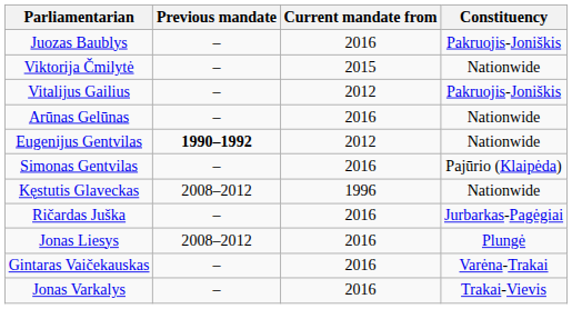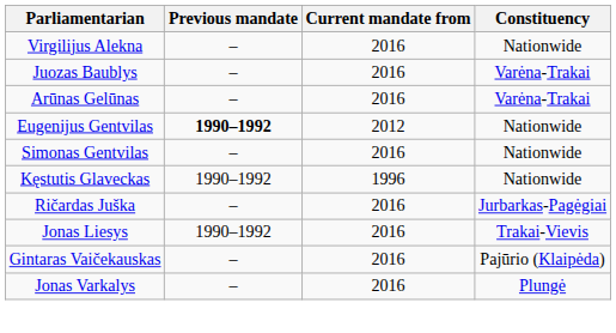 <table class="wikitable" style="text-align: center">
 <tr>
 <th colspan=1>Parliamentarian</th>
 <th>Previous mandate</th>
 <th>Current mandate from</th>
 <th>Constituency</th>
 </tr>
 <tr>
+<td><a href='#'>Virgilijus Alekna</a></td>
+<td>–</td>
+<td>2016</td>
+<td>Nationwide</td>
+</tr>
+<tr>
 <td><a href='#'>Juozas Baublys</a></td>
 <td>–</td>
 <td>2016</td>
-<td><a href='#'>Pakruojis</a>-<a href='#'>Joniškis</a></td>
-</tr>
-<tr>
-<td><a href='#'>Viktorija Čmilytė</a></td>
-<td>–</td>
-<td>2015</td>
-<td>Nationwide</td>
-</tr>
-<tr>
-<td><a href='#'>Vitalijus Gailius</a></td>
-<td>–</td>
-<td>2012</td>
-<td><a href='#'>Pakruojis</a>-<a href='#'>Joniškis</a></td>
+<td><a href='#'>Varėna</a>-<a href='#'>Trakai</a></td>
 </tr>
 <tr>
 <td><a href='#'>Arūnas Gelūnas</a></td>
 <td>–</td>
 <td>2016</td>
-<td>Nationwide</td>
+<td><a href='#'>Varėna</a>-<a href='#'>Trakai</a></td>
 </tr>
 <tr>
 <td><a href='#'>Eugenijus Gentvilas</a></td>
 <td><strong>1990–1992</strong></td>
 <td>2012</td>
 <td>Nationwide</td>
 </tr>
 <tr>
 <td><a href='#'>Simonas Gentvilas</a></td>
 <td>–</td>
 <td>2016</td>
-<td>Pajūrio (<a href='#'>Klaipėda</a>)</td>
+<td>Nationwide</td>
 </tr>
 <tr>
 <td><a href='#'>Kęstutis Glaveckas</a></td>
-<td>2008–2012</td>
+<td>1990–1992</td>
 <td>1996</td>
 <td>Nationwide</td>
 </tr>
 <tr>
 <td><a href='#'>Ričardas Juška</a></td>
 <td>–</td>
 <td>2016</td>
 <td><a href='#'>Jurbarkas</a>-<a href='#'>Pagėgiai</a></td>
 </tr>
 <tr>
 <td><a href='#'>Jonas Liesys</a></td>
-<td>2008–2012</td>
+<td>1990–1992</td>
 <td>2016</td>
-<td><a href='#'>Plungė</a></td>
+<td><a href='#'>Trakai</a>-<a href='#'>Vievis</a></td>
 </tr>
 <tr>
 <td><a href='#'>Gintaras Vaičekauskas</a></td>
 <td>–</td>
 <td>2016</td>
-<td><a href='#'>Varėna</a>-<a href='#'>Trakai</a></td>
+<td>Pajūrio (<a href='#'>Klaipėda</a>)</td>
 </tr>
 <tr>
 <td><a href='#'>Jonas Varkalys</a></td>
 <td>–</td>
 <td>2016</td>
-<td><a href='#'>Trakai</a>-<a href='#'>Vievis</a></td>
+<td><a href='#'>Plungė</a></td>
 </tr>
 </table>
